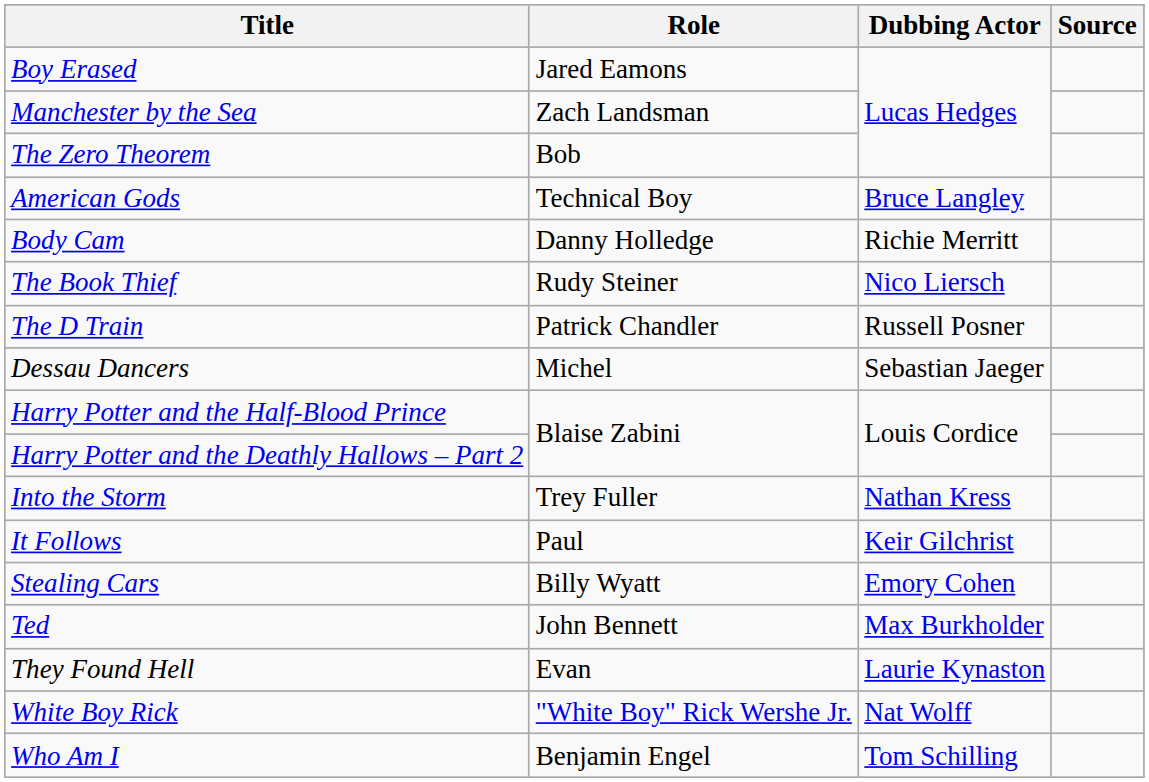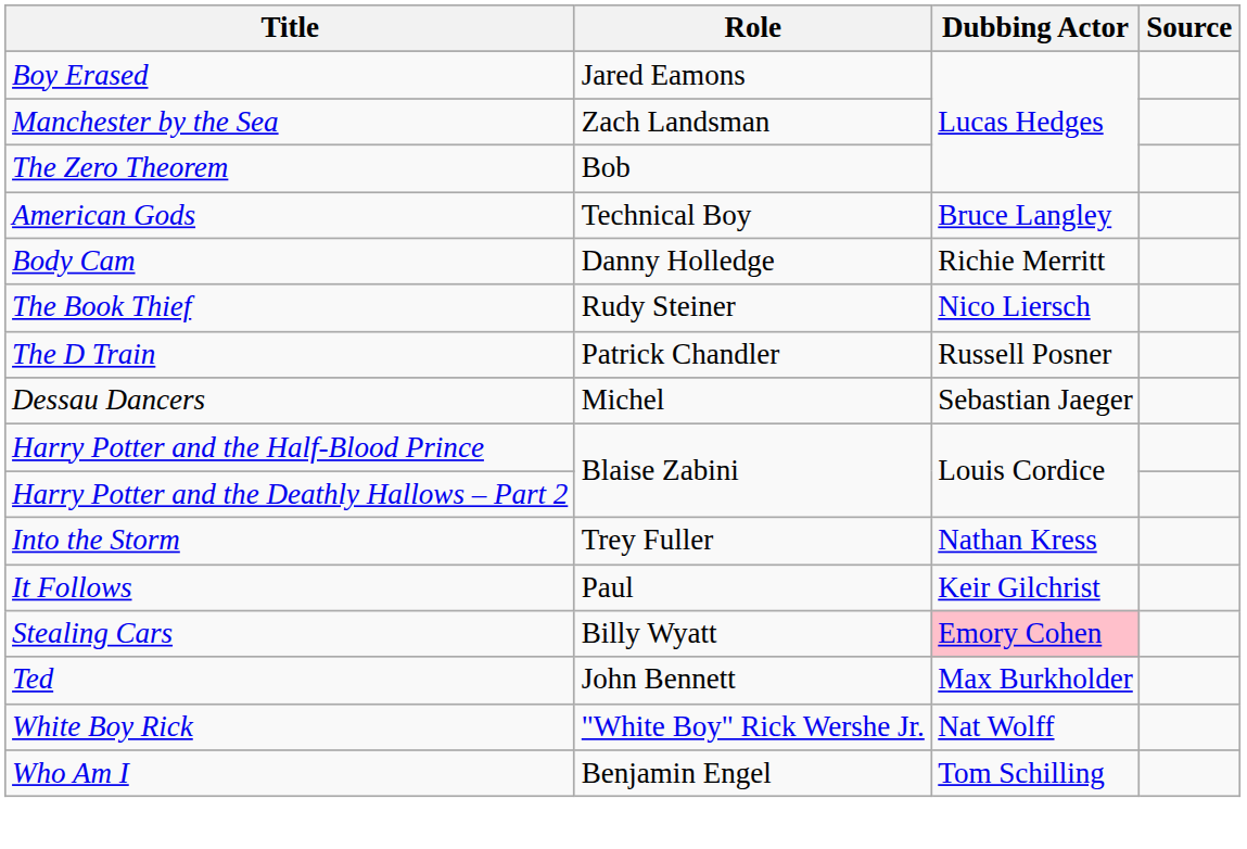 <table class="wikitable sortable">
 <tr>
 <th>Title</th>
 <th>Role</th>
 <th>Dubbing Actor</th>
 <th class="unsortable">Source</th>
 </tr>
 <tr>
 <td><em><a href='#'>Boy Erased</a></em></td>
 <td>Jared Eamons</td>
 <td rowspan="3"><a href='#'>Lucas Hedges</a></td>
 <td></td>
 </tr>
 <tr>
 <td><em><a href='#'>Manchester by the Sea</a></em></td>
 <td>Zach Landsman</td>
 <td></td>
 </tr>
 <tr>
 <td><em><a href='#'>The Zero Theorem</a></em></td>
 <td>Bob</td>
 <td></td>
 </tr>
 <tr>
 <td><em><a href='#'>American Gods</a></em></td>
 <td>Technical Boy</td>
 <td><a href='#'>Bruce Langley</a></td>
 <td></td>
 </tr>
 <tr>
 <td><em><a href='#'>Body Cam</a></em></td>
 <td>Danny Holledge</td>
 <td>Richie Merritt</td>
 <td></td>
 </tr>
 <tr>
 <td><em><a href='#'>The Book Thief</a></em></td>
 <td>Rudy Steiner</td>
 <td><a href='#'>Nico Liersch</a></td>
 <td></td>
 </tr>
 <tr>
 <td><em><a href='#'>The D Train</a></em></td>
 <td>Patrick Chandler</td>
 <td>Russell Posner</td>
 <td></td>
 </tr>
 <tr>
 <td><em>Dessau Dancers</em></td>
 <td>Michel</td>
 <td>Sebastian Jaeger</td>
 <td></td>
 </tr>
 <tr>
 <td><em><a href='#'>Harry Potter and the Half-Blood Prince</a></em></td>
 <td rowspan="2">Blaise Zabini</td>
 <td rowspan="2">Louis Cordice</td>
 <td></td>
 </tr>
 <tr>
 <td><em><a href='#'>Harry Potter and the Deathly Hallows – Part 2</a></em></td>
 <td></td>
 </tr>
 <tr>
 <td><em><a href='#'>Into the Storm</a></em></td>
 <td>Trey Fuller</td>
 <td><a href='#'>Nathan Kress</a></td>
 <td></td>
 </tr>
 <tr>
 <td><em><a href='#'>It Follows</a></em></td>
 <td>Paul</td>
 <td><a href='#'>Keir Gilchrist</a></td>
 <td></td>
 </tr>
 <tr>
 <td><em><a href='#'>Stealing Cars</a></em></td>
 <td>Billy Wyatt</td>
-<td><a href='#'>Emory Cohen</a></td>
+<td style="background: pink;"><a href='#'>Emory Cohen</a></td>
 <td></td>
 </tr>
 <tr>
 <td><em><a href='#'>Ted</a></em></td>
 <td>John Bennett</td>
 <td><a href='#'>Max Burkholder</a></td>
-<td></td>
-</tr>
-<tr>
-<td><em>They Found Hell</em></td>
-<td>Evan</td>
-<td><a href='#'>Laurie Kynaston</a></td>
 <td></td>
 </tr>
 <tr>
 <td><em><a href='#'>White Boy Rick</a></em></td>
 <td><a href='#'>"White Boy" Rick Wershe Jr.</a></td>
 <td><a href='#'>Nat Wolff</a></td>
 <td></td>
 </tr>
 <tr>
 <td><em><a href='#'>Who Am I</a></em></td>
 <td>Benjamin Engel</td>
 <td><a href='#'>Tom Schilling</a></td>
 <td><br></td>
 </tr>
 </table>
